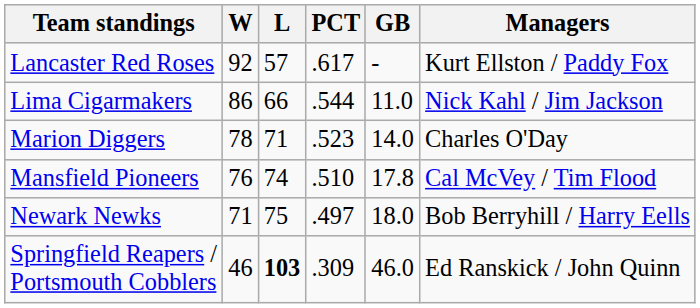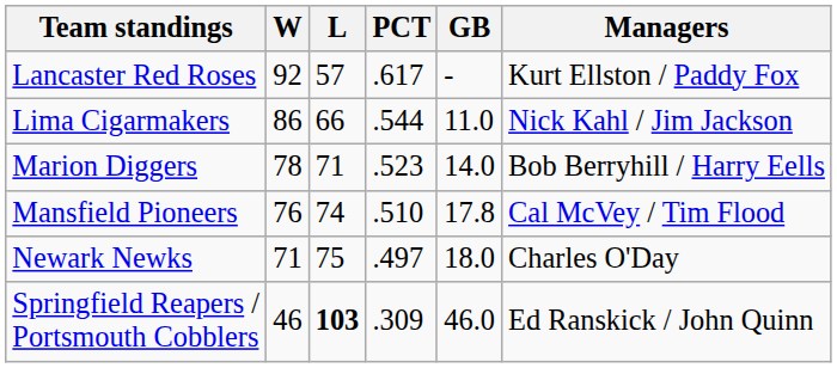 <table class="wikitable">
 <tr>
 <th>Team standings</th>
 <th>W</th>
 <th>L</th>
 <th>PCT</th>
 <th>GB</th>
 <th>Managers</th>
 </tr>
 <tr>
 <td><a href='#'>Lancaster Red Roses</a></td>
 <td>92</td>
 <td>57</td>
 <td>.617</td>
 <td>-</td>
 <td>Kurt Ellston / <a href='#'>Paddy Fox</a></td>
 </tr>
 <tr>
 <td><a href='#'>Lima Cigarmakers</a></td>
 <td>86</td>
 <td>66</td>
 <td>.544</td>
 <td>11.0</td>
 <td><a href='#'>Nick Kahl</a> / <a href='#'>Jim Jackson</a></td>
 </tr>
 <tr>
 <td><a href='#'>Marion Diggers</a></td>
 <td>78</td>
 <td>71</td>
 <td>.523</td>
 <td>14.0</td>
-<td>Charles O'Day</td>
+<td>Bob Berryhill / <a href='#'>Harry Eells</a></td>
 </tr>
 <tr>
 <td><a href='#'>Mansfield Pioneers</a></td>
 <td>76</td>
 <td>74</td>
 <td>.510</td>
 <td>17.8</td>
 <td><a href='#'>Cal McVey</a> / <a href='#'>Tim Flood</a></td>
 </tr>
 <tr>
 <td><a href='#'>Newark Newks</a></td>
 <td>71</td>
 <td>75</td>
 <td>.497</td>
 <td>18.0</td>
-<td>Bob Berryhill / <a href='#'>Harry Eells</a></td>
+<td>Charles O'Day</td>
 </tr>
 <tr>
 <td><a href='#'>Springfield Reapers</a> /<br> <a href='#'>Portsmouth Cobblers</a></td>
 <td>46</td>
 <td><strong>103</strong></td>
 <td>.309</td>
 <td>46.0</td>
 <td>Ed Ranskick / John Quinn</td>
 </tr>
 </table>
